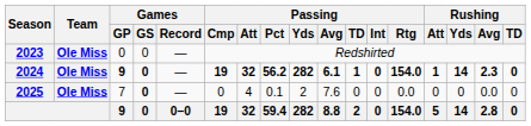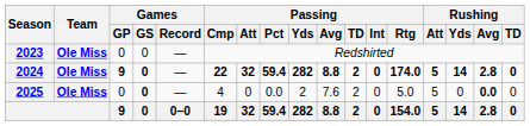 <table class="wikitable" style="text-align:center;">
 <tr>
 <th rowspan="2">Season</th>
 <th rowspan="2">Team</th>
 <th colspan="3">Games</th>
 <th colspan="8">Passing</th>
 <th colspan="5">Rushing</th>
 </tr>
 <tr>
 <th>GP</th>
 <th>GS</th>
 <th>Record</th>
 <th>Cmp</th>
 <th>Att</th>
 <th>Pct</th>
 <th>Yds</th>
 <th>Avg</th>
 <th>TD</th>
 <th>Int</th>
 <th>Rtg</th>
 <th>Att</th>
 <th>Yds</th>
 <th>Avg</th>
 <th>TD</th>
 </tr>
 <tr>
 <th><a href='#'>2023</a></th>
 <th><a href='#'>Ole Miss</a></th>
 <td>0</td>
 <td>0</td>
 <td>—</td>
 <td colspan="12"><em>Redshirted </em></td>
 </tr>
 <tr>
 <th><a href='#'>2024</a></th>
 <th><a href='#'>Ole Miss</a></th>
 <td><strong>9</strong></td>
 <td><strong>0</strong></td>
 <td>—</td>
-<td><strong>19</strong></td>
+<td><strong>22</strong></td>
 <td><strong>32</strong></td>
-<td><strong>56.2</strong></td>
+<td><strong>59.4</strong></td>
 <td><strong>282</strong></td>
-<td><strong>6.1</strong></td>
-<td><strong>1</strong></td>
+<td><strong>8.8</strong></td>
+<td><strong>2</strong></td>
 <td><strong>0</strong></td>
-<td><strong>154.0</strong></td>
-<td><strong>1</strong></td>
+<td><strong>174.0</strong></td>
+<td><strong>5</strong></td>
 <td><strong>14</strong></td>
-<td><strong>2.3</strong></td>
+<td><strong>2.8</strong></td>
 <td><strong>0</strong></td>
 </tr>
 <tr>
 <th><a href='#'>2025</a></th>
 <th><a href='#'>Ole Miss</a></th>
-<td>7</td>
+<td>0</td>
 <td><strong>0</strong></td>
 <td>—</td>
+<td>4</td>
 <td>0</td>
-<td>4</td>
-<td>0.1</td>
+<td>0.0</td>
 <td>2</td>
 <td>7.6</td>
+<td>2</td>
 <td>0</td>
+<td>5.0</td>
+<td>5</td>
 <td>0</td>
-<td>0.0</td>
-<td>0</td>
-<td>0</td>
-<td>0.0</td>
+<td><strong>0.0</strong></td>
 <td>0</td>
 </tr>
 <tr>
 <th colspan="2"></th>
 <th>9</th>
 <th>0</th>
 <th>0–0</th>
 <th>19</th>
 <th>32</th>
 <th>59.4</th>
 <th>282</th>
 <th>8.8</th>
 <th>2</th>
 <th>0</th>
 <th>154.0</th>
 <th>5</th>
 <th>14</th>
 <th>2.8</th>
 <th>0</th>
 </tr>
 </table>
